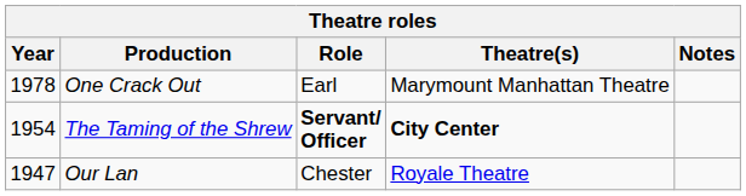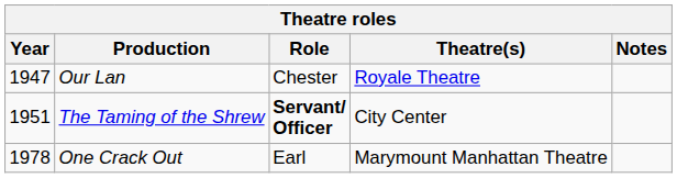 <table class="wikitable">
 <tr align="center">
 <th colspan="5">Theatre roles</th>
 </tr>
 <tr>
 <th>Year</th>
 <th>Production</th>
 <th>Role</th>
 <th>Theatre(s)</th>
 <th>Notes</th>
 </tr>
 <tr>
+<td>1947</td>
+<td><em>Our Lan<strong></td>
+<td>Chester</td>
+<td><a href='#'>Royale Theatre</a></td>
+<td></td>
+</tr>
+<tr>
+<td>1951</td>
+<td><em><a href='#'>The Taming of the Shrew</a></em></td>
+<td><strong>Servant/<br>Officer</strong></td>
+<td>City Center</td>
+<td></td>
+</tr>
+<tr>
 <td rowspan=1>1978</td>
 <td><em>One Crack Out</em></td>
 <td>Earl</td>
 <td>Marymount Manhattan Theatre</td>
 <td></td>
 </tr>
-<tr>
-<td>1954</td>
-<td><em><a href='#'>The Taming of the Shrew</a></em></td>
-<td><strong>Servant/<br>Officer</strong></td>
-<td><strong>City Center</strong></td>
-<td></td>
-</tr>
-<tr>
-<td>1947</td>
-<td><em>Our Lan<strong></td>
-<td>Chester</td>
-<td><a href='#'>Royale Theatre</a></td>
-<td></td>
-</tr>
 </table>
